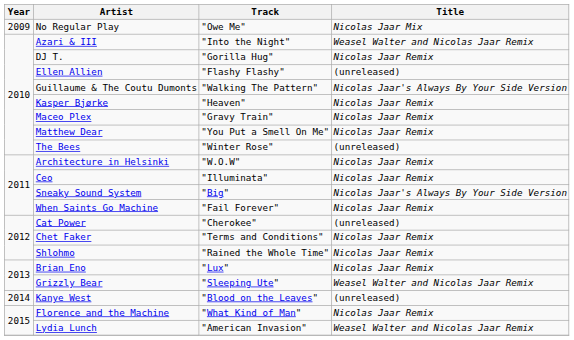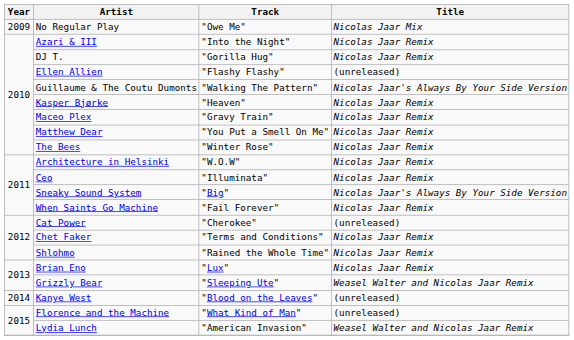 <table class="wikitable">
 <tr>
 <th style="text-align:center; width:35px;">Year</th>
 <th>Artist</th>
 <th>Track</th>
 <th>Title</th>
 </tr>
 <tr>
 <td rowspan="1" style="text-align:center;">2009</td>
 <td>No Regular Play</td>
 <td>"Owe Me"</td>
 <td><em>Nicolas Jaar Mix</em></td>
 </tr>
 <tr>
 <td rowspan="8" style="text-align:center;">2010</td>
 <td><a href='#'>Azari & III</a></td>
 <td>"Into the Night"</td>
-<td><em>Weasel Walter and Nicolas Jaar Remix</em></td>
+<td><em>Nicolas Jaar Remix</em></td>
 </tr>
 <tr>
 <td>DJ T.</td>
 <td>"Gorilla Hug"</td>
 <td><em>Nicolas Jaar Remix</em></td>
 </tr>
 <tr>
 <td><a href='#'>Ellen Allien</a></td>
 <td>"Flashy Flashy"</td>
 <td>(unreleased)</td>
 </tr>
 <tr>
 <td>Guillaume & The Coutu Dumonts</td>
 <td>"Walking The Pattern"</td>
 <td><em>Nicolas Jaar's Always By Your Side Version</em></td>
 </tr>
 <tr>
 <td><a href='#'>Kasper Bjørke</a></td>
 <td>"Heaven"</td>
 <td><em>Nicolas Jaar Remix</em></td>
 </tr>
 <tr>
 <td><a href='#'>Maceo Plex</a></td>
 <td>"Gravy Train"</td>
 <td><em>Nicolas Jaar Remix</em></td>
 </tr>
 <tr>
 <td><a href='#'>Matthew Dear</a></td>
 <td>"You Put a Smell On Me"</td>
 <td><em>Nicolas Jaar Remix</em></td>
 </tr>
 <tr>
 <td><a href='#'>The Bees</a></td>
 <td>"Winter Rose"</td>
-<td>(unreleased)</td>
+<td><em>Nicolas Jaar Remix</em></td>
 </tr>
 <tr>
 <td rowspan="4" style="text-align:center;">2011</td>
 <td><a href='#'>Architecture in Helsinki</a></td>
 <td>"W.O.W"</td>
 <td><em>Nicolas Jaar Remix</em></td>
 </tr>
 <tr>
 <td><a href='#'>Ceo</a></td>
 <td>"Illuminata"</td>
 <td><em>Nicolas Jaar Remix</em></td>
 </tr>
 <tr>
 <td><a href='#'>Sneaky Sound System</a></td>
 <td>"<a href='#'>Big</a>"</td>
 <td><em>Nicolas Jaar's Always By Your Side Version</em></td>
 </tr>
 <tr>
 <td><a href='#'>When Saints Go Machine</a></td>
 <td>"Fail Forever"</td>
 <td><em>Nicolas Jaar Remix</em></td>
 </tr>
 <tr>
 <td rowspan="3" style="text-align:center;">2012</td>
 <td><a href='#'>Cat Power</a></td>
 <td>"Cherokee"</td>
 <td>(unreleased)</td>
 </tr>
 <tr>
 <td><a href='#'>Chet Faker</a></td>
 <td>"Terms and Conditions"</td>
 <td><em>Nicolas Jaar Remix</em></td>
 </tr>
 <tr>
 <td><a href='#'>Shlohmo</a></td>
 <td>"Rained the Whole Time"</td>
 <td><em>Nicolas Jaar Remix</em></td>
 </tr>
 <tr>
 <td rowspan="2" style="text-align:center;">2013</td>
 <td><a href='#'>Brian Eno</a></td>
 <td>"<a href='#'>Lux</a>"</td>
 <td><em>Nicolas Jaar Remix</em></td>
 </tr>
 <tr>
 <td><a href='#'>Grizzly Bear</a></td>
 <td>"<a href='#'>Sleeping Ute</a>"</td>
 <td><em>Weasel Walter and Nicolas Jaar Remix</em></td>
 </tr>
 <tr>
 <td rowspan="1" style="text-align:center;">2014</td>
 <td><a href='#'>Kanye West</a></td>
 <td>"<a href='#'>Blood on the Leaves</a>"</td>
 <td>(unreleased)</td>
 </tr>
 <tr>
 <td rowspan="2" style="text-align:center;">2015</td>
 <td><a href='#'>Florence and the Machine</a></td>
 <td>"<a href='#'>What Kind of Man</a>"</td>
-<td><em>Nicolas Jaar Remix</em></td>
+<td>(unreleased)</td>
 </tr>
 <tr>
 <td><a href='#'>Lydia Lunch</a></td>
 <td>"American Invasion"</td>
 <td><em>Weasel Walter and Nicolas Jaar Remix</em></td>
 </tr>
 <tr>
 </tr>
 </table>
